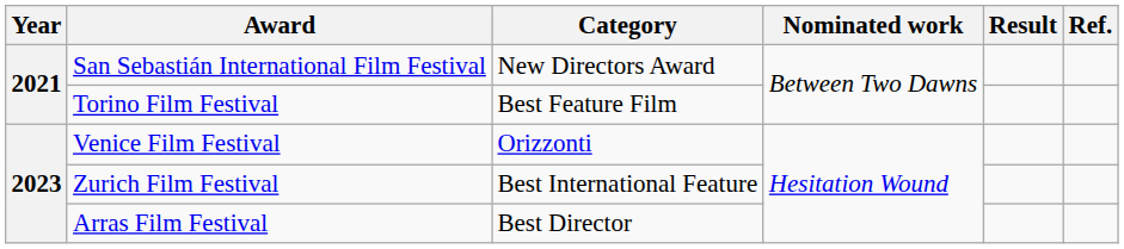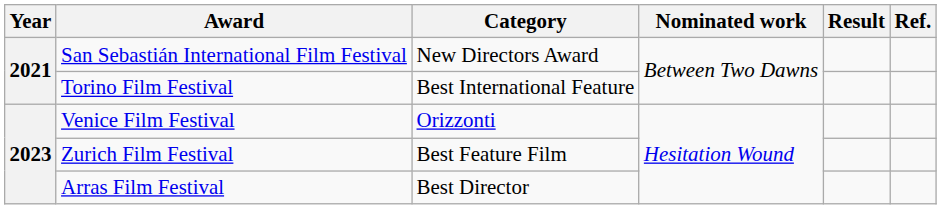 <table class="wikitable sortable plainrowheaders">
 <tr>
 <th scope="col">Year</th>
 <th scope="col">Award</th>
 <th scope="col">Category</th>
 <th scope="col">Nominated work</th>
 <th scope="col">Result</th>
 <th scope="col" class="unsortable">Ref.</th>
 </tr>
 <tr>
 <th scope="row" rowspan="2">2021</th>
 <td><a href='#'>San Sebastián International Film Festival</a></td>
 <td>New Directors Award</td>
 <td rowspan="2"><em>Between Two Dawns</em></td>
 <td></td>
 <td align="center"></td>
 </tr>
 <tr>
 <td><a href='#'>Torino Film Festival</a></td>
-<td>Best Feature Film</td>
+<td>Best International Feature</td>
 <td></td>
 <td align="center"></td>
 </tr>
 <tr>
 <th scope="row" rowspan="3">2023</th>
 <td><a href='#'>Venice Film Festival</a></td>
 <td><a href='#'>Orizzonti</a></td>
 <td rowspan="3"><em><a href='#'>Hesitation Wound</a></em></td>
 <td></td>
 <td align="center"></td>
 </tr>
 <tr>
 <td><a href='#'>Zurich Film Festival</a></td>
-<td>Best International Feature</td>
+<td>Best Feature Film</td>
 <td></td>
 <td align="center"></td>
 </tr>
 <tr>
 <td><a href='#'>Arras Film Festival</a></td>
 <td>Best Director</td>
 <td></td>
 <td align="center"></td>
 </tr>
 </table>
